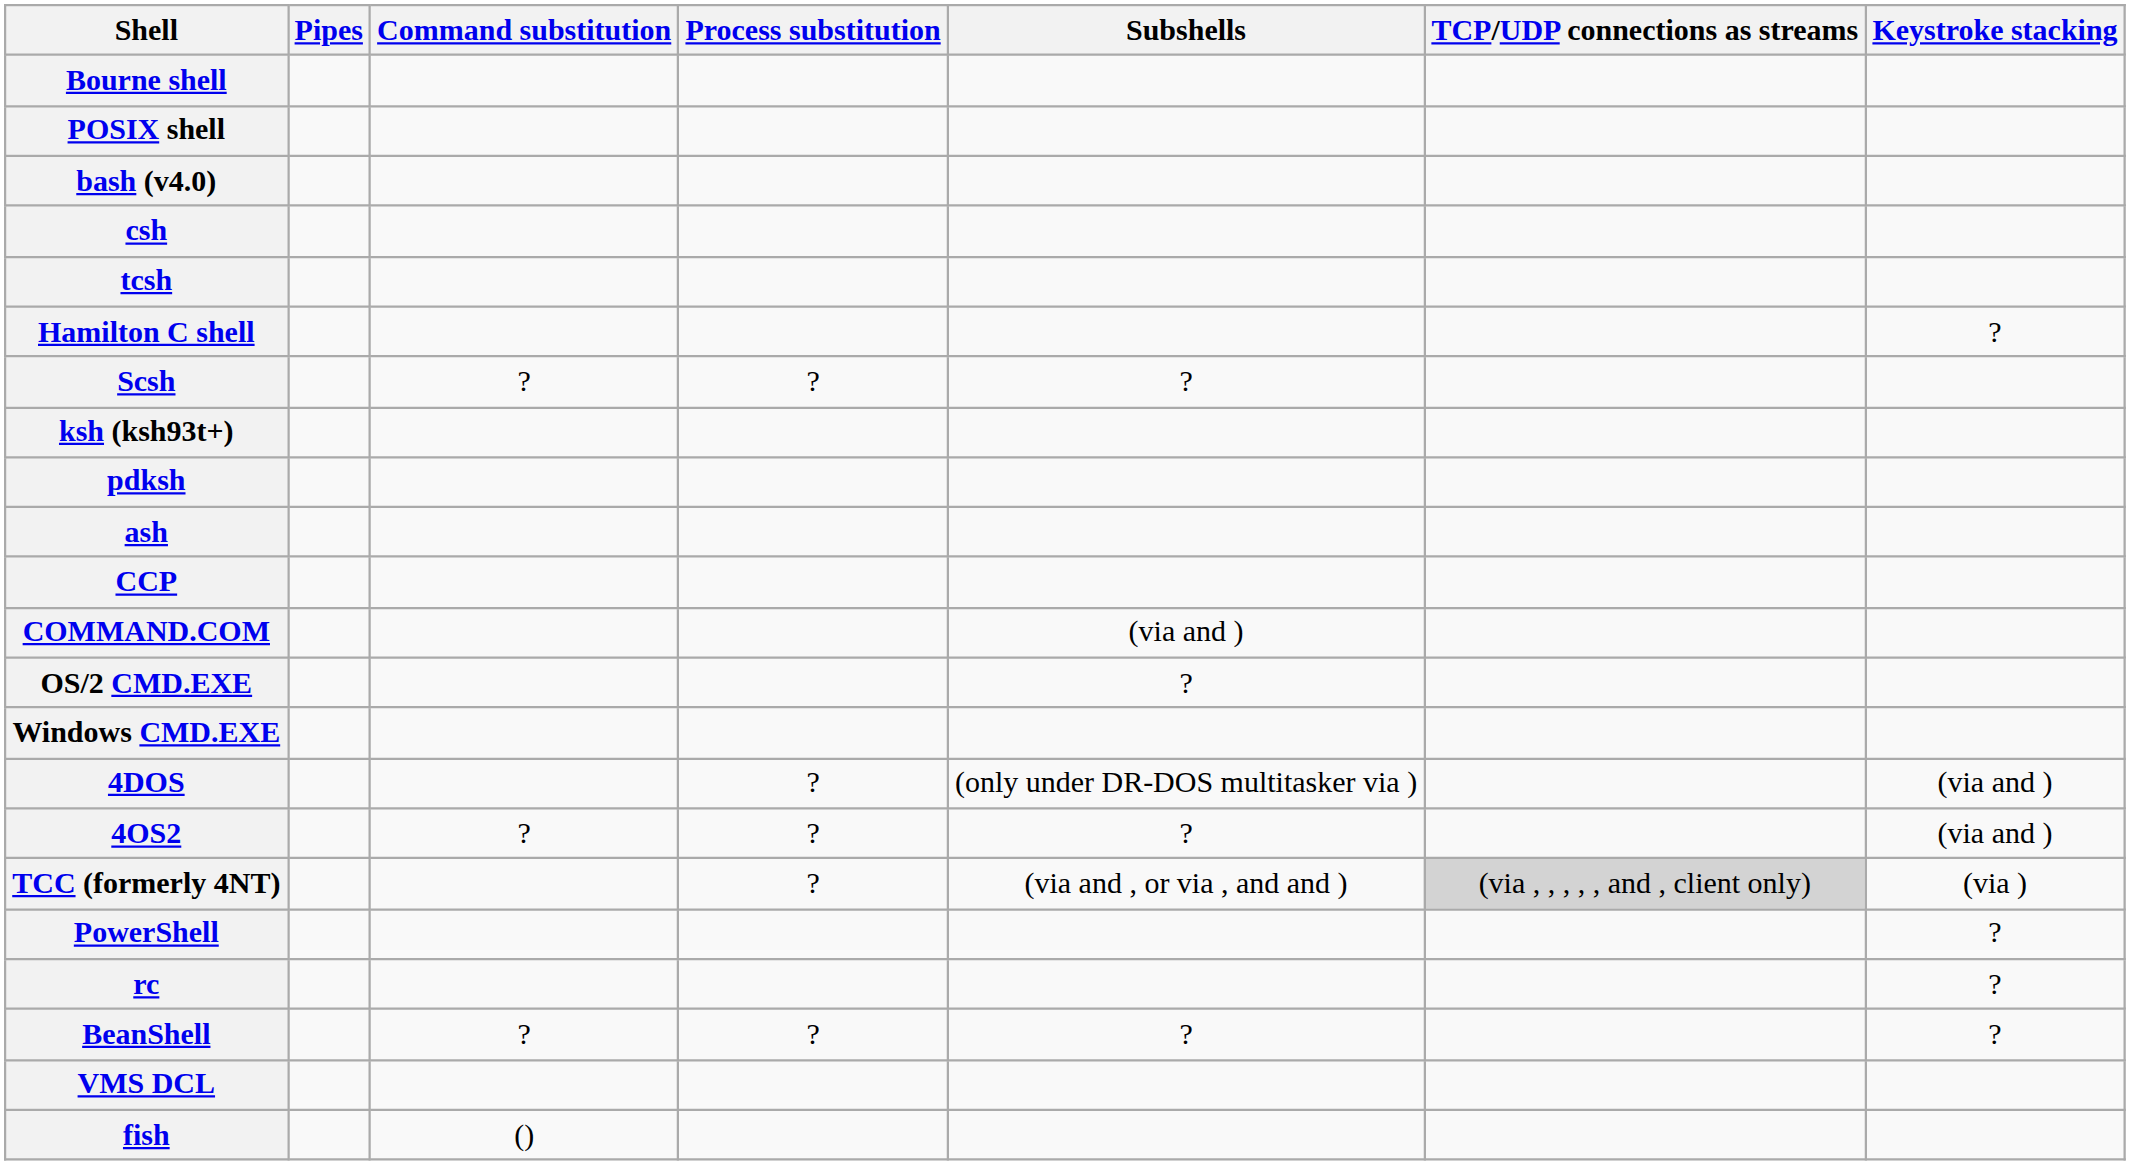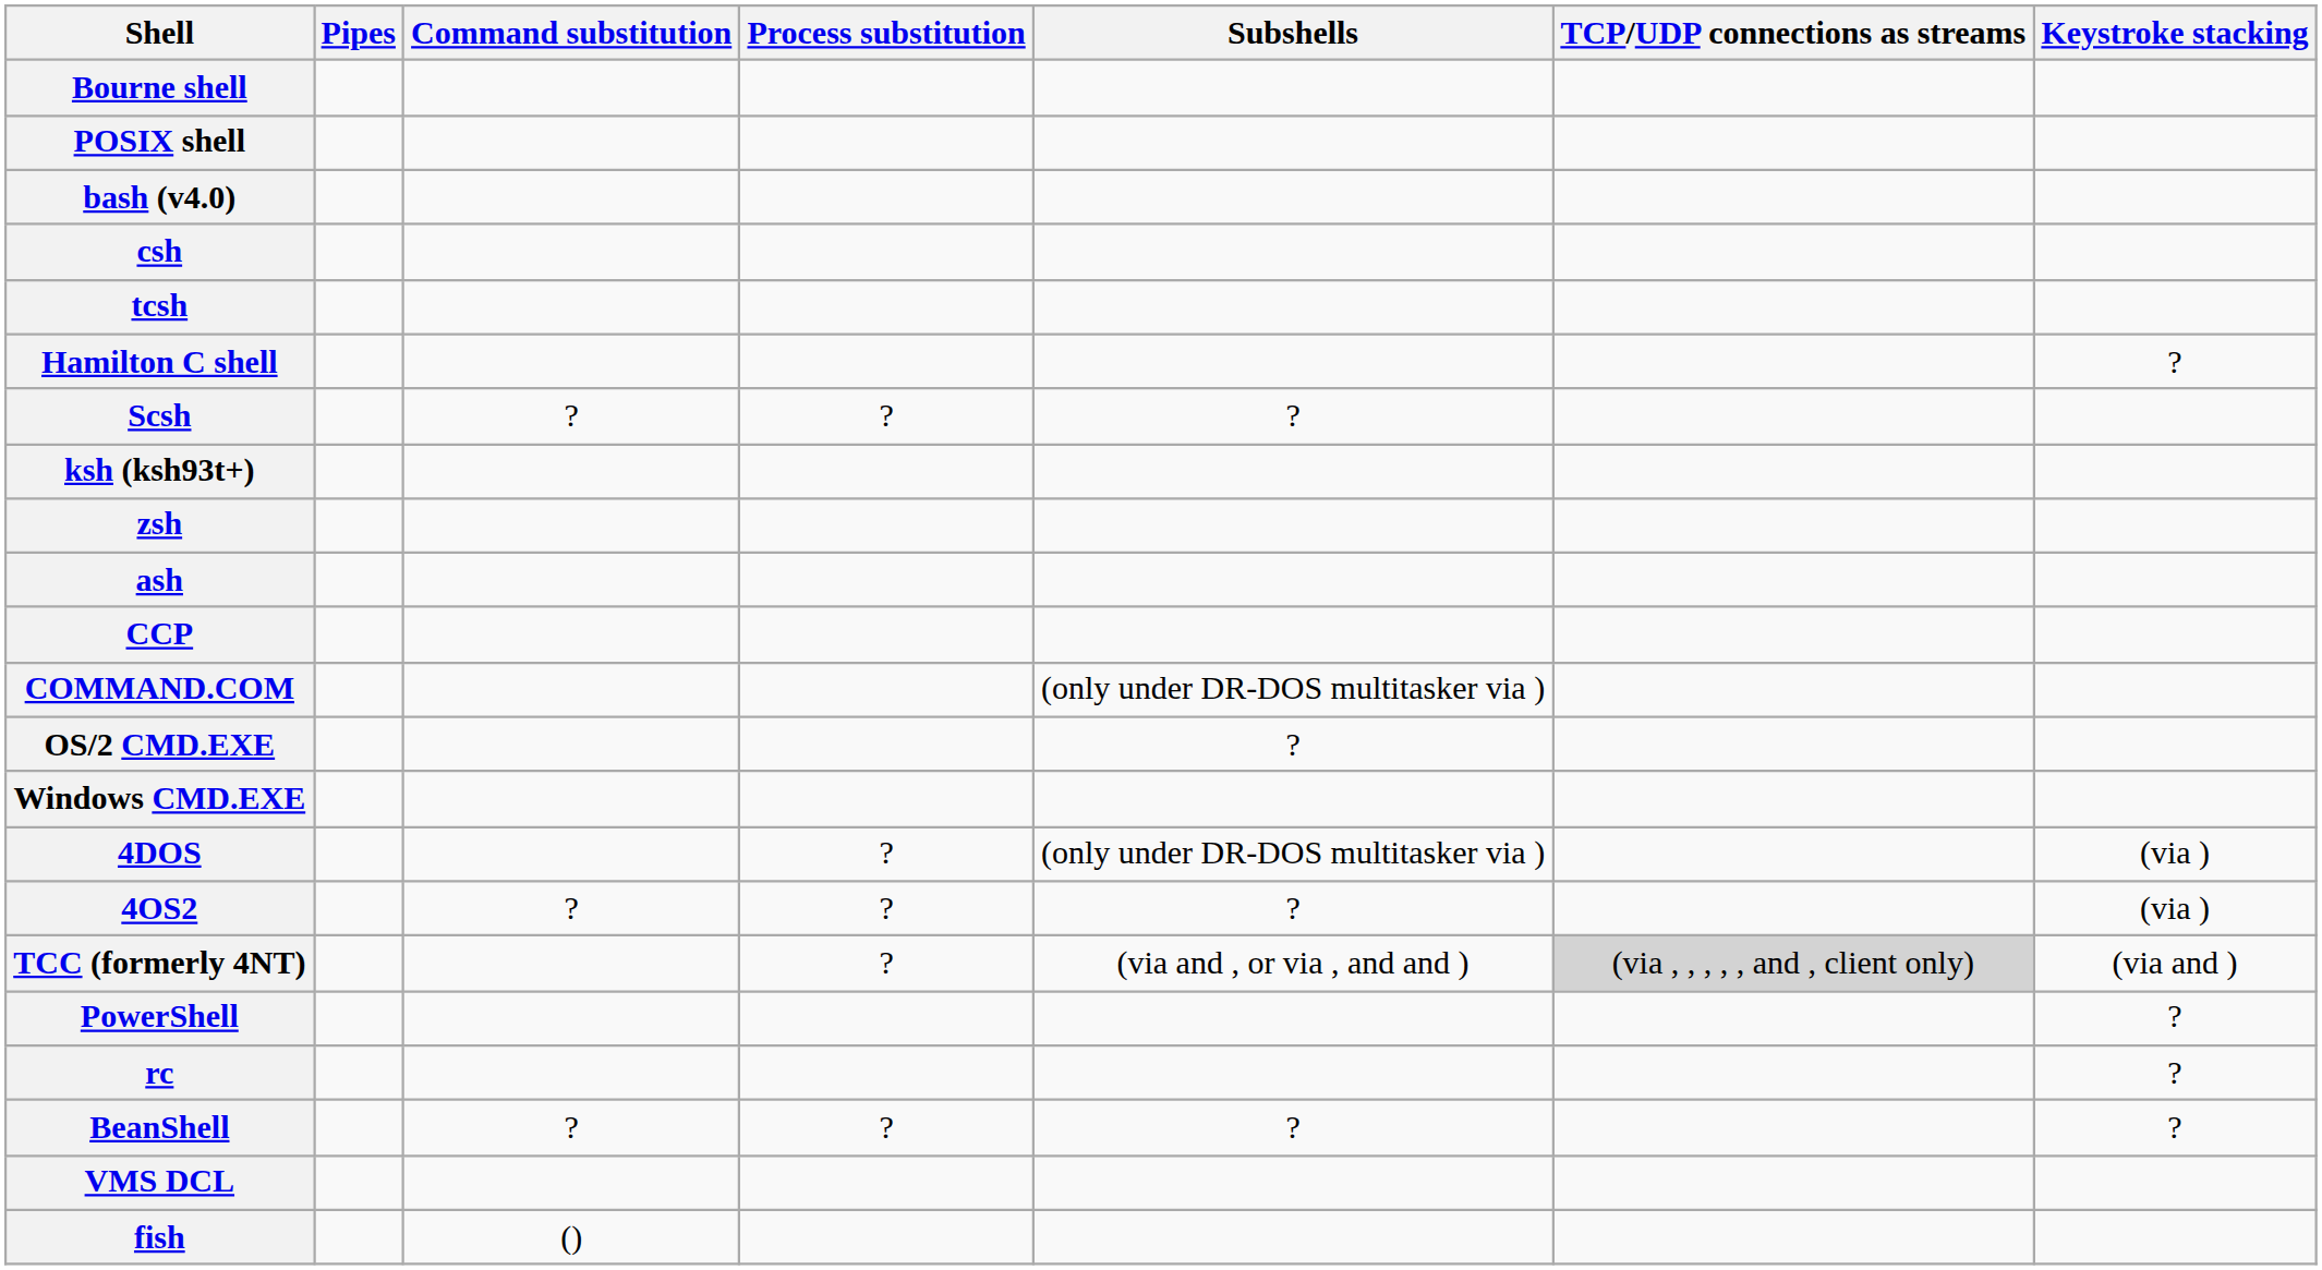 <table class="wikitable sortable" style="width: auto; text-align: center; font-size: smaller;">
 <tr>
 <th>Shell</th>
 <th><a href='#'>Pipes</a></th>
 <th><a href='#'>Command substitution</a></th>
 <th><a href='#'>Process substitution</a></th>
 <th>Subshells</th>
 <th><a href='#'>TCP</a>/<a href='#'>UDP</a> connections as streams</th>
 <th><a href='#'>Keystroke stacking</a></th>
 </tr>
 <tr>
 <th><a href='#'>Bourne shell</a></th>
 <td></td>
 <td></td>
 <td></td>
 <td></td>
 <td></td>
 <td></td>
 </tr>
 <tr>
 <th><a href='#'>POSIX</a> shell</th>
 <td></td>
 <td></td>
 <td></td>
 <td></td>
 <td></td>
 <td></td>
 </tr>
 <tr>
 <th><a href='#'>bash</a> (v4.0)</th>
 <td></td>
 <td></td>
 <td><br></td>
 <td></td>
 <td><br></td>
 <td></td>
 </tr>
 <tr>
 <th><a href='#'>csh</a></th>
 <td></td>
 <td></td>
 <td></td>
 <td></td>
 <td></td>
 <td></td>
 </tr>
 <tr>
 <th><a href='#'>tcsh</a></th>
 <td></td>
 <td></td>
 <td></td>
 <td></td>
 <td></td>
 <td></td>
 </tr>
 <tr>
 <th><a href='#'>Hamilton C shell</a></th>
 <td></td>
 <td></td>
 <td></td>
 <td></td>
 <td></td>
 <td>?</td>
 </tr>
 <tr>
 <th><a href='#'>Scsh</a></th>
 <td></td>
 <td>?</td>
 <td>?</td>
 <td>?</td>
 <td></td>
 <td></td>
 </tr>
 <tr>
 <th><a href='#'>ksh</a> (ksh93t+)</th>
 <td></td>
 <td><br></td>
 <td><br></td>
 <td></td>
 <td><br></td>
 <td></td>
 </tr>
 <tr>
-<th><a href='#'>pdksh</a></th>
+<th><a href='#'>zsh</a></th>
 <td></td>
 <td></td>
 <td></td>
 <td></td>
-<td></td>
+<td><br></td>
 <td></td>
 </tr>
 <tr>
 <th><a href='#'>ash</a></th>
 <td></td>
 <td></td>
 <td></td>
 <td></td>
 <td></td>
 <td></td>
 </tr>
 <tr>
 <th><a href='#'>CCP</a></th>
 <td></td>
 <td></td>
 <td></td>
 <td></td>
 <td></td>
 <td></td>
 </tr>
 <tr>
 <th><a href='#'>COMMAND.COM</a></th>
 <td></td>
 <td></td>
 <td></td>
-<td> (via  and )</td>
+<td> (only under DR-DOS multitasker via )</td>
 <td></td>
 <td></td>
 </tr>
 <tr>
 <th>OS/2 <a href='#'>CMD.EXE</a></th>
 <td></td>
 <td></td>
 <td></td>
 <td>?</td>
 <td></td>
 <td></td>
 </tr>
 <tr>
 <th>Windows <a href='#'>CMD.EXE</a></th>
 <td></td>
 <td><br></td>
 <td></td>
 <td><br></td>
 <td></td>
 <td></td>
 </tr>
 <tr>
 <th><a href='#'>4DOS</a></th>
 <td></td>
 <td><br></td>
 <td>?</td>
 <td> (only under DR-DOS multitasker via )</td>
 <td></td>
-<td> (via  and )</td>
+<td> (via )</td>
 </tr>
 <tr>
 <th><a href='#'>4OS2</a></th>
 <td></td>
 <td>?</td>
 <td>?</td>
 <td>?</td>
 <td></td>
-<td> (via  and )</td>
+<td> (via )</td>
 </tr>
 <tr>
 <th><a href='#'>TCC</a> (formerly 4NT)</th>
 <td></td>
 <td><br></td>
 <td>?</td>
 <td> (via  and , or via ,  and  and )</td>
 <td style="background: lightgrey;"> (via , , , , ,  and , client only)</td>
-<td> (via )</td>
+<td> (via  and )</td>
 </tr>
 <tr>
 <th><a href='#'>PowerShell</a></th>
 <td></td>
 <td></td>
 <td></td>
 <td></td>
 <td></td>
 <td>?</td>
 </tr>
 <tr>
 <th><a href='#'>rc</a></th>
 <td></td>
 <td></td>
 <td><br></td>
 <td></td>
 <td></td>
 <td>?</td>
 </tr>
 <tr>
 <th><a href='#'>BeanShell</a></th>
 <td></td>
 <td>?</td>
 <td>?</td>
 <td>?</td>
 <td></td>
 <td>?</td>
 </tr>
 <tr>
 <th><a href='#'>VMS DCL</a></th>
 <td></td>
 <td></td>
 <td></td>
 <td><br></td>
 <td><br></td>
 <td></td>
 </tr>
 <tr>
 <th><a href='#'>fish</a></th>
 <td></td>
 <td> ()</td>
 <td></td>
 <td></td>
 <td></td>
 <td></td>
 </tr>
 </table>
